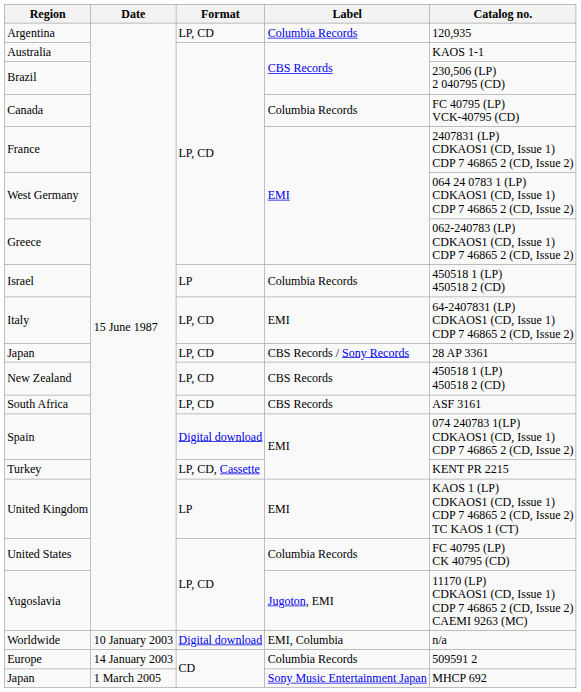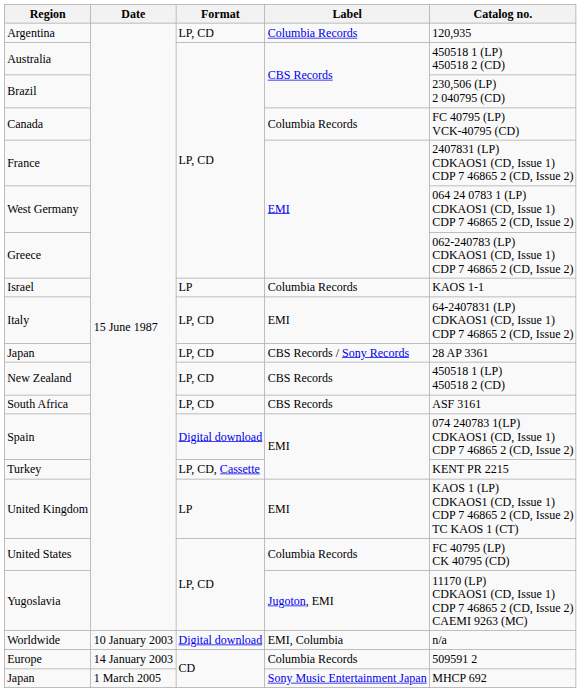 <table class=wikitable>
 <tr>
 <th>Region</th>
 <th>Date</th>
 <th>Format</th>
 <th>Label</th>
 <th>Catalog no.</th>
 </tr>
 <tr>
 <td>Argentina</td>
 <td rowspan="17">15 June 1987</td>
 <td>LP, CD</td>
 <td><a href='#'>Columbia Records</a></td>
 <td>120,935</td>
 </tr>
 <tr>
 <td>Australia</td>
 <td rowspan="6">LP, CD</td>
 <td rowspan="2"><a href='#'>CBS Records</a></td>
-<td>KAOS 1-1</td>
+<td>450518 1 (LP)<br>450518 2 (CD)</td>
 </tr>
 <tr>
 <td>Brazil</td>
 <td>230,506 (LP)<br>2 040795 (CD)</td>
 </tr>
 <tr>
 <td>Canada</td>
 <td>Columbia Records</td>
 <td>FC 40795 (LP)<br>VCK-40795 (CD)</td>
 </tr>
 <tr>
 <td>France</td>
 <td rowspan="3"><a href='#'>EMI</a></td>
 <td>2407831 (LP)<br>CDKAOS1 (CD, Issue 1)<br>CDP 7 46865 2 (CD, Issue 2)</td>
 </tr>
 <tr>
 <td>West Germany</td>
 <td>064 24 0783 1 (LP)<br>CDKAOS1 (CD, Issue 1)<br>CDP 7 46865 2 (CD, Issue 2)</td>
 </tr>
 <tr>
 <td>Greece</td>
 <td>062-240783 (LP)<br>CDKAOS1 (CD, Issue 1)<br>CDP 7 46865 2 (CD, Issue 2)</td>
 </tr>
 <tr>
 <td>Israel</td>
 <td>LP</td>
 <td>Columbia Records</td>
-<td>450518 1 (LP)<br>450518 2 (CD)</td>
+<td>KAOS 1-1</td>
 </tr>
 <tr>
 <td>Italy</td>
 <td>LP, CD</td>
 <td>EMI</td>
 <td>64-2407831 (LP)<br>CDKAOS1 (CD, Issue 1)<br>CDP 7 46865 2 (CD, Issue 2)</td>
 </tr>
 <tr>
 <td>Japan</td>
 <td>LP, CD</td>
 <td>CBS Records / <a href='#'>Sony Records</a></td>
 <td>28 AP 3361</td>
 </tr>
 <tr>
 <td>New Zealand</td>
 <td>LP, CD</td>
 <td>CBS Records</td>
 <td>450518 1 (LP)<br>450518 2 (CD)</td>
 </tr>
 <tr>
 <td>South Africa</td>
 <td>LP, CD</td>
 <td>CBS Records</td>
 <td>ASF 3161</td>
 </tr>
 <tr>
 <td>Spain</td>
 <td><a href='#'>Digital download</a></td>
 <td rowspan="2">EMI</td>
 <td>074 240783 1(LP)<br>CDKAOS1 (CD, Issue 1)<br>CDP 7 46865 2 (CD, Issue 2)</td>
 </tr>
 <tr>
 <td>Turkey</td>
 <td>LP, CD, <a href='#'>Cassette</a></td>
 <td>KENT PR 2215</td>
 </tr>
 <tr>
 <td>United Kingdom</td>
 <td>LP</td>
 <td>EMI</td>
 <td>KAOS 1 (LP)<br>CDKAOS1 (CD, Issue 1)<br>CDP 7 46865 2 (CD, Issue 2)<br>TC KAOS 1 (CT)</td>
 </tr>
 <tr>
 <td>United States</td>
 <td rowspan="2">LP, CD</td>
 <td>Columbia Records</td>
 <td>FC 40795 (LP)<br>CK 40795 (CD)</td>
 </tr>
 <tr>
 <td>Yugoslavia</td>
 <td><a href='#'>Jugoton</a>, EMI</td>
 <td>11170 (LP)<br>CDKAOS1 (CD, Issue 1)<br>CDP 7 46865 2 (CD, Issue 2)<br>CAEMI 9263 (MC)</td>
 </tr>
 <tr>
 <td>Worldwide</td>
 <td>10 January 2003</td>
 <td><a href='#'>Digital download</a></td>
 <td>EMI, Columbia</td>
 <td>n/a</td>
 </tr>
 <tr>
 <td>Europe</td>
 <td>14 January 2003</td>
 <td rowspan="2">CD</td>
 <td>Columbia Records</td>
 <td>509591 2</td>
 </tr>
 <tr>
 <td>Japan</td>
 <td>1 March 2005</td>
 <td><a href='#'>Sony Music Entertainment Japan</a></td>
 <td>MHCP 692</td>
 </tr>
 </table>
